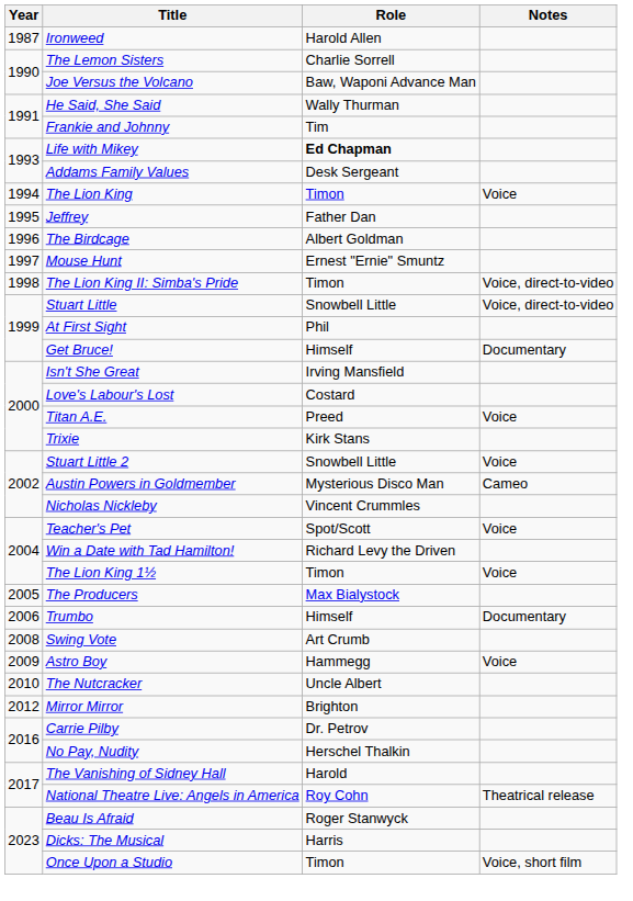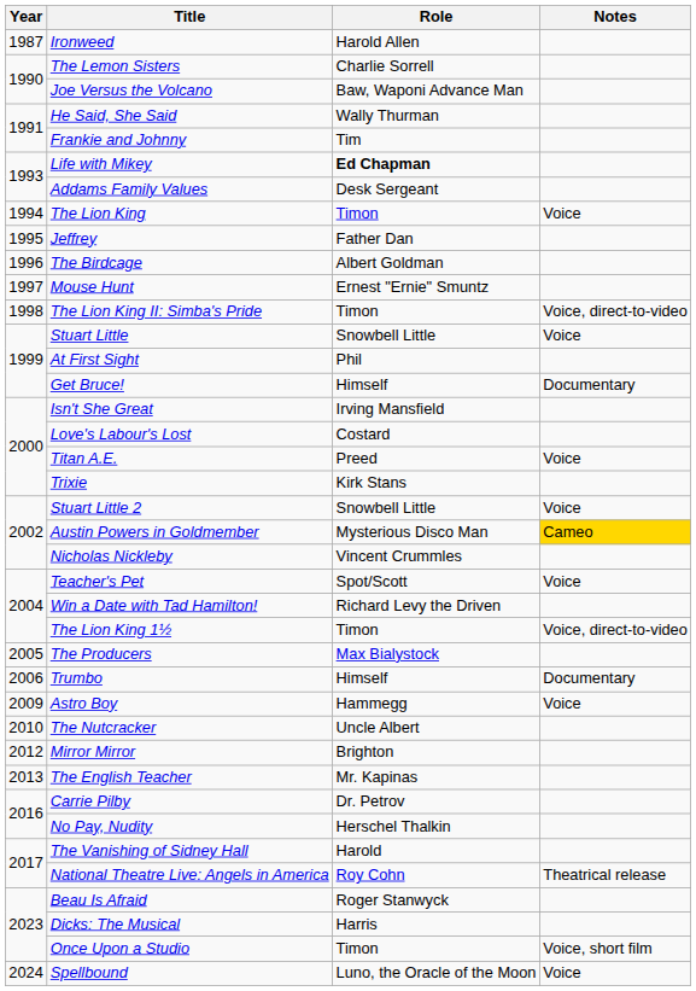 <table class="wikitable sortable unsortable">
 <tr>
 <th>Year</th>
 <th>Title</th>
 <th>Role</th>
 <th class="unsortable">Notes</th>
 </tr>
 <tr>
 <td>1987</td>
 <td><em><a href='#'>Ironweed</a></em></td>
 <td>Harold Allen</td>
 <td></td>
 </tr>
 <tr>
 <td rowspan="2">1990</td>
 <td><em><a href='#'>The Lemon Sisters</a></em></td>
 <td>Charlie Sorrell</td>
 <td></td>
 </tr>
 <tr>
 <td><em><a href='#'>Joe Versus the Volcano</a></em></td>
 <td>Baw, Waponi Advance Man</td>
 <td></td>
 </tr>
 <tr>
 <td rowspan="2">1991</td>
 <td><em><a href='#'>He Said, She Said</a></em></td>
 <td>Wally Thurman</td>
 <td></td>
 </tr>
 <tr>
 <td><em><a href='#'>Frankie and Johnny</a></em></td>
 <td>Tim</td>
 <td></td>
 </tr>
 <tr>
 <td rowspan="2">1993</td>
 <td><em><a href='#'>Life with Mikey</a></em></td>
 <td><strong>Ed Chapman</strong></td>
 <td></td>
 </tr>
 <tr>
 <td><em><a href='#'>Addams Family Values</a></em></td>
 <td>Desk Sergeant</td>
 <td></td>
 </tr>
 <tr>
 <td>1994</td>
 <td><em><a href='#'>The Lion King</a></em></td>
 <td><a href='#'>Timon</a></td>
 <td>Voice</td>
 </tr>
 <tr>
 <td>1995</td>
 <td><em><a href='#'>Jeffrey</a></em></td>
 <td>Father Dan</td>
 <td></td>
 </tr>
 <tr>
 <td>1996</td>
 <td><em><a href='#'>The Birdcage</a></em></td>
 <td>Albert Goldman</td>
 <td></td>
 </tr>
 <tr>
 <td>1997</td>
 <td><em><a href='#'>Mouse Hunt</a></em></td>
 <td>Ernest "Ernie" Smuntz</td>
 <td></td>
 </tr>
 <tr>
 <td>1998</td>
 <td><em><a href='#'>The Lion King II: Simba's Pride</a></em></td>
 <td>Timon</td>
 <td>Voice, direct-to-video</td>
 </tr>
 <tr>
 <td rowspan="3">1999</td>
 <td><em><a href='#'>Stuart Little</a></em></td>
 <td>Snowbell Little</td>
-<td>Voice, direct-to-video</td>
+<td>Voice</td>
 </tr>
 <tr>
 <td><em><a href='#'>At First Sight</a></em></td>
 <td>Phil</td>
 <td></td>
 </tr>
 <tr>
 <td><em><a href='#'>Get Bruce!</a></em></td>
 <td>Himself</td>
 <td>Documentary</td>
 </tr>
 <tr>
 <td rowspan="4">2000</td>
 <td><em><a href='#'>Isn't She Great</a></em></td>
 <td>Irving Mansfield</td>
 <td></td>
 </tr>
 <tr>
 <td><em><a href='#'>Love's Labour's Lost</a></em></td>
 <td>Costard</td>
 <td></td>
 </tr>
 <tr>
 <td><em><a href='#'>Titan A.E.</a></em></td>
 <td>Preed</td>
 <td>Voice</td>
 </tr>
 <tr>
 <td><em><a href='#'>Trixie</a></em></td>
 <td>Kirk Stans</td>
 <td></td>
 </tr>
 <tr>
 <td rowspan="3">2002</td>
 <td><em><a href='#'>Stuart Little 2</a></em></td>
 <td>Snowbell Little</td>
 <td>Voice</td>
 </tr>
 <tr>
 <td><em><a href='#'>Austin Powers in Goldmember</a></em></td>
 <td>Mysterious Disco Man</td>
-<td>Cameo</td>
+<td style="background: gold;">Cameo</td>
 </tr>
 <tr>
 <td><em><a href='#'>Nicholas Nickleby</a></em></td>
 <td>Vincent Crummles</td>
 <td></td>
 </tr>
 <tr>
 <td rowspan="3">2004</td>
 <td><em><a href='#'>Teacher's Pet</a></em></td>
 <td>Spot/Scott</td>
 <td>Voice</td>
 </tr>
 <tr>
 <td><em><a href='#'>Win a Date with Tad Hamilton!</a></em></td>
 <td>Richard Levy the Driven</td>
 <td></td>
 </tr>
 <tr>
 <td><em><a href='#'>The Lion King 1½</a></em></td>
 <td>Timon</td>
-<td>Voice</td>
+<td>Voice, direct-to-video</td>
 </tr>
 <tr>
 <td>2005</td>
 <td><em><a href='#'>The Producers</a></em></td>
 <td><a href='#'>Max Bialystock</a></td>
 <td></td>
 </tr>
 <tr>
 <td>2006</td>
 <td><em><a href='#'>Trumbo</a></em></td>
 <td>Himself</td>
 <td>Documentary</td>
-</tr>
-<tr>
-<td>2008</td>
-<td><em><a href='#'>Swing Vote</a></em></td>
-<td>Art Crumb</td>
-<td></td>
 </tr>
 <tr>
 <td>2009</td>
 <td><em><a href='#'>Astro Boy</a></em></td>
 <td>Hammegg</td>
 <td>Voice</td>
 </tr>
 <tr>
 <td>2010</td>
 <td><em><a href='#'>The Nutcracker</a></em></td>
 <td>Uncle Albert</td>
 <td></td>
 </tr>
 <tr>
 <td>2012</td>
 <td><em><a href='#'>Mirror Mirror</a></em></td>
 <td>Brighton</td>
+<td></td>
+</tr>
+<tr>
+<td>2013</td>
+<td><em><a href='#'>The English Teacher</a></em></td>
+<td>Mr. Kapinas</td>
 <td></td>
 </tr>
 <tr>
 <td rowspan="2">2016</td>
 <td><em><a href='#'>Carrie Pilby</a></em></td>
 <td>Dr. Petrov</td>
 <td></td>
 </tr>
 <tr>
 <td><em><a href='#'>No Pay, Nudity</a></em></td>
 <td>Herschel Thalkin</td>
 <td></td>
 </tr>
 <tr>
 <td rowspan="2">2017</td>
 <td><em><a href='#'>The Vanishing of Sidney Hall</a></em></td>
 <td>Harold</td>
 <td></td>
 </tr>
 <tr>
 <td><em><a href='#'>National Theatre Live: Angels in America</a></em></td>
 <td><a href='#'>Roy Cohn</a></td>
 <td>Theatrical release</td>
 </tr>
 <tr>
 <td rowspan="3">2023</td>
 <td><em><a href='#'>Beau Is Afraid</a></em></td>
 <td>Roger Stanwyck</td>
 <td></td>
 </tr>
 <tr>
 <td><em><a href='#'>Dicks: The Musical</a></em></td>
 <td>Harris</td>
 <td></td>
 </tr>
 <tr>
 <td><em><a href='#'>Once Upon a Studio</a></em></td>
 <td>Timon</td>
 <td>Voice, short film</td>
 </tr>
+<tr>
+<td>2024</td>
+<td><em><a href='#'>Spellbound</a></em></td>
+<td>Luno, the Oracle of the Moon</td>
+<td>Voice</td>
+</tr>
 </table>
